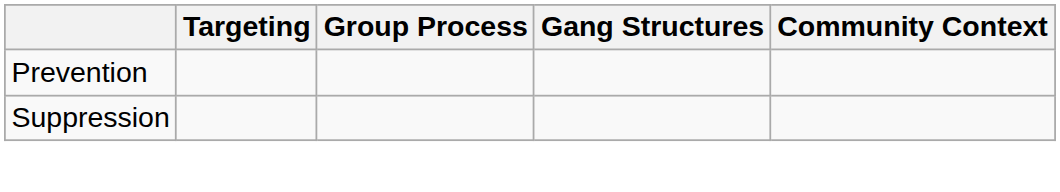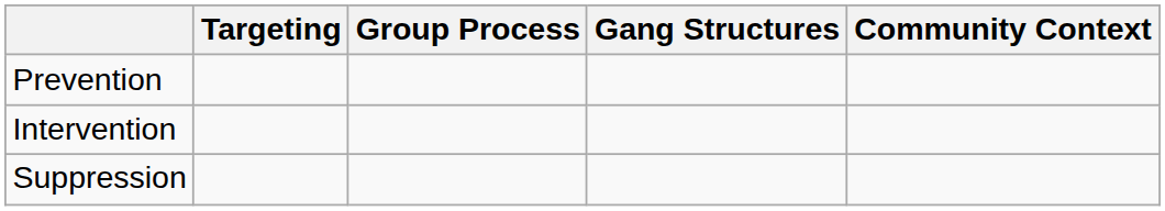 <table class="wikitable">
 <tr>
 <th></th>
 <th>Targeting</th>
 <th>Group Process</th>
 <th>Gang Structures</th>
 <th>Community Context</th>
 </tr>
 <tr>
 <td>Prevention</td>
 <td></td>
 <td></td>
 <td></td>
 <td></td>
 </tr>
 <tr>
+<td>Intervention</td>
+<td></td>
+<td></td>
+<td></td>
+<td></td>
+</tr>
+<tr>
 <td>Suppression</td>
 <td></td>
 <td></td>
 <td></td>
 <td></td>
 </tr>
 </table>
